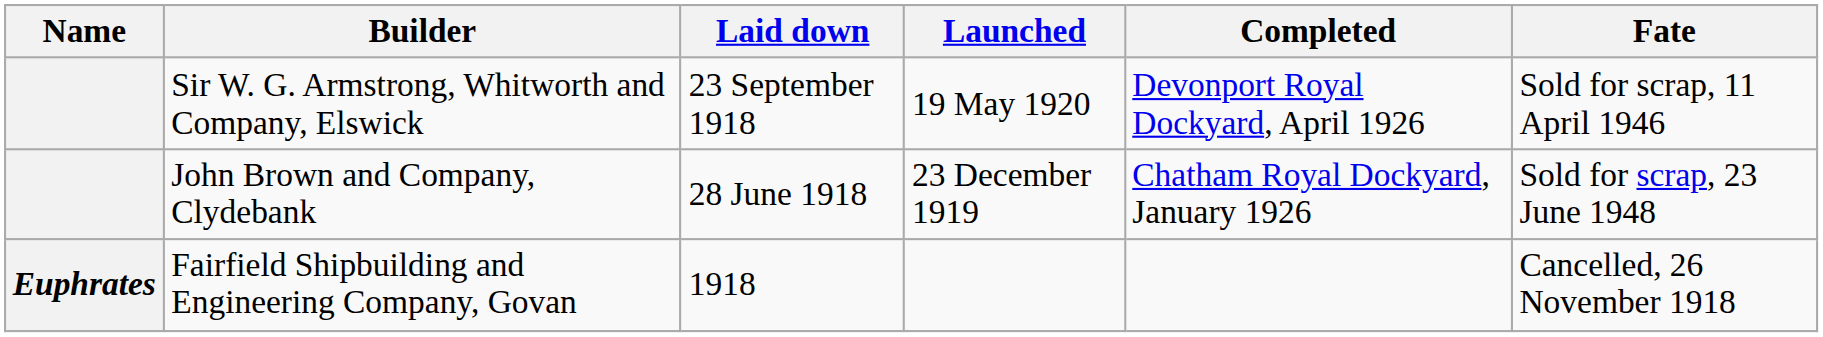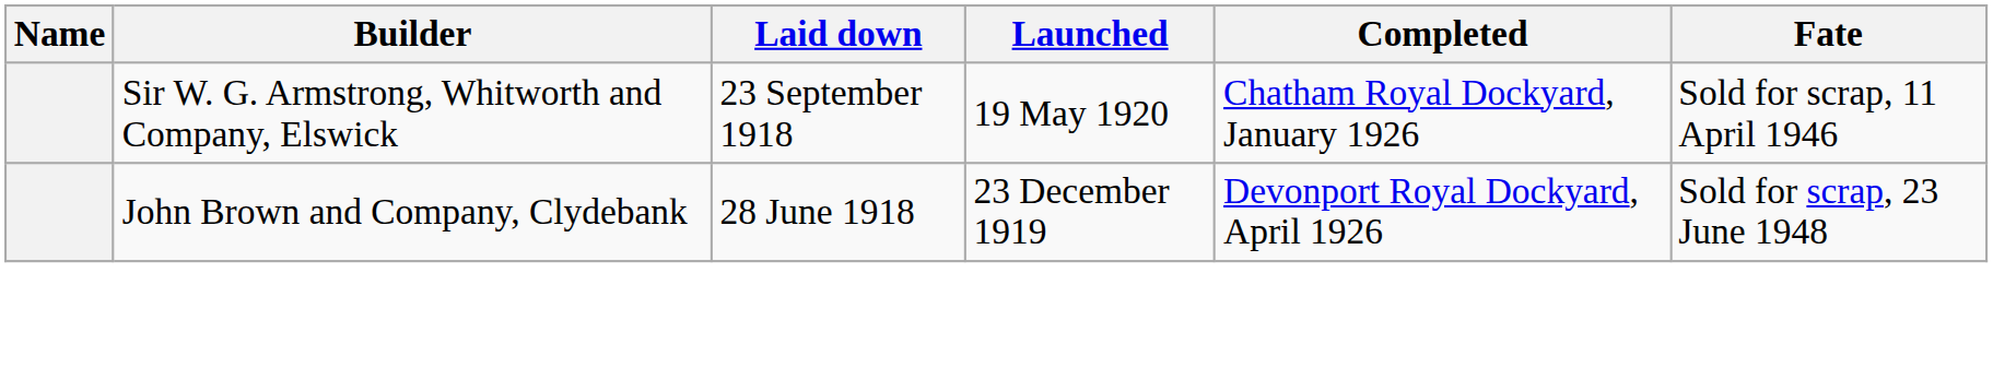 <table class="wikitable plainrowheaders">
 <tr>
 <th scope="col">Name</th>
 <th scope="col">Builder</th>
 <th scope="col"><a href='#'>Laid down</a></th>
 <th scope="col"><a href='#'>Launched</a></th>
 <th scope="col">Completed</th>
 <th scope="col">Fate</th>
 </tr>
 <tr>
 <th scope="row"></th>
 <td>Sir W. G. Armstrong, Whitworth and Company, Elswick</td>
 <td>23 September 1918</td>
 <td>19 May 1920</td>
-<td><a href='#'>Devonport Royal Dockyard</a>, April 1926</td>
+<td><a href='#'>Chatham Royal Dockyard</a>, January 1926</td>
 <td>Sold for scrap, 11 April 1946</td>
 </tr>
 <tr>
 <th scope="row"></th>
 <td>John Brown and Company, Clydebank</td>
 <td>28 June 1918</td>
 <td>23 December 1919</td>
-<td><a href='#'>Chatham Royal Dockyard</a>, January 1926</td>
+<td><a href='#'>Devonport Royal Dockyard</a>, April 1926</td>
 <td>Sold for <a href='#'>scrap</a>, 23 June 1948</td>
 </tr>
-<tr>
-<th scope="row"><em>Euphrates</em></th>
-<td>Fairfield Shipbuilding and Engineering Company, Govan</td>
-<td>1918</td>
-<td></td>
-<td></td>
-<td>Cancelled, 26 November 1918</td>
-</tr>
 </table>
